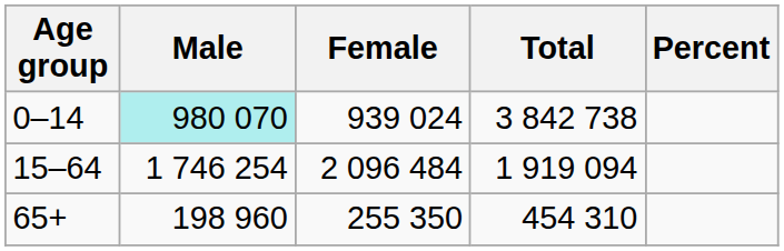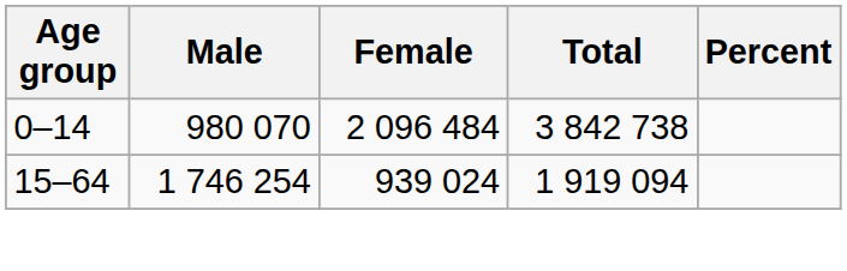 <table class="wikitable" style="text-align: right;">
 <tr>
 <th width="50">Age group</th>
 <th width="80pt">Male</th>
 <th width="80">Female</th>
 <th width="80">Total</th>
 <th width="50">Percent</th>
 </tr>
 <tr>
 <td align="left">0–14</td>
-<td style="background: paleturquoise;">980 070</td>
-<td>939 024</td>
+<td>980 070</td>
+<td>2 096 484</td>
 <td>3 842 738</td>
 <td></td>
 </tr>
 <tr>
 <td align="left">15–64</td>
 <td>1 746 254</td>
-<td>2 096 484</td>
+<td>939 024</td>
 <td>1 919 094</td>
 <td></td>
 </tr>
-<tr>
-<td align="left">65+</td>
-<td>198 960</td>
-<td>255 350</td>
-<td>454 310</td>
-<td></td>
-</tr>
 </table>
